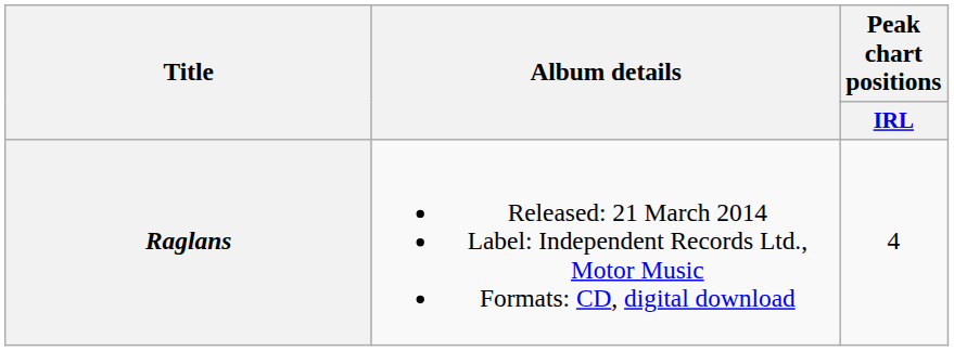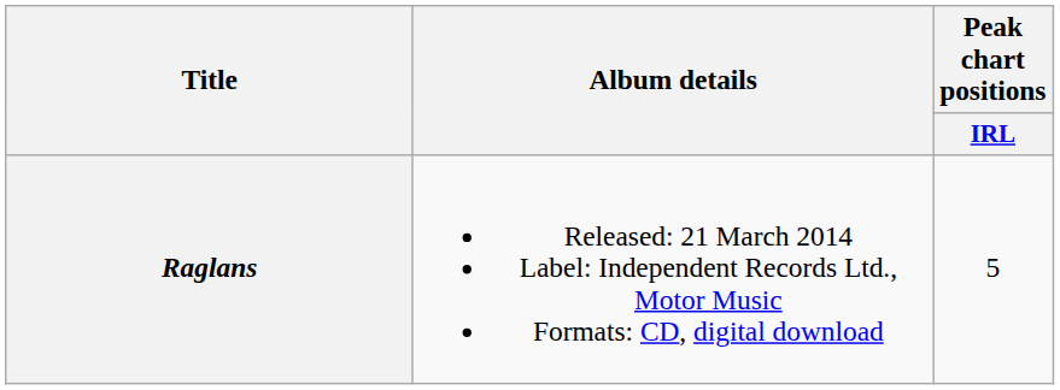 <table class="wikitable plainrowheaders" style="text-align:center;" border="1">
 <tr>
 <th scope="col" rowspan="2" style="width:14em;">Title</th>
 <th scope="col" rowspan="2" style="width:18em;">Album details</th>
 <th scope="col" colspan="6">Peak chart positions</th>
 </tr>
 <tr>
 <th scope="col" style="width:2.5em;font-size:90%;"><a href='#'>IRL</a><br></th>
 </tr>
 <tr>
 <th scope="row"><em>Raglans</em></th>
 <td><br><ul><li>Released: 21 March 2014</li><li>Label: Independent Records Ltd., <a href='#'>Motor Music</a></li><li>Formats: <a href='#'>CD</a>, <a href='#'>digital download</a></li></ul></td>
-<td>4</td>
+<td>5</td>
 </tr>
 </table>
